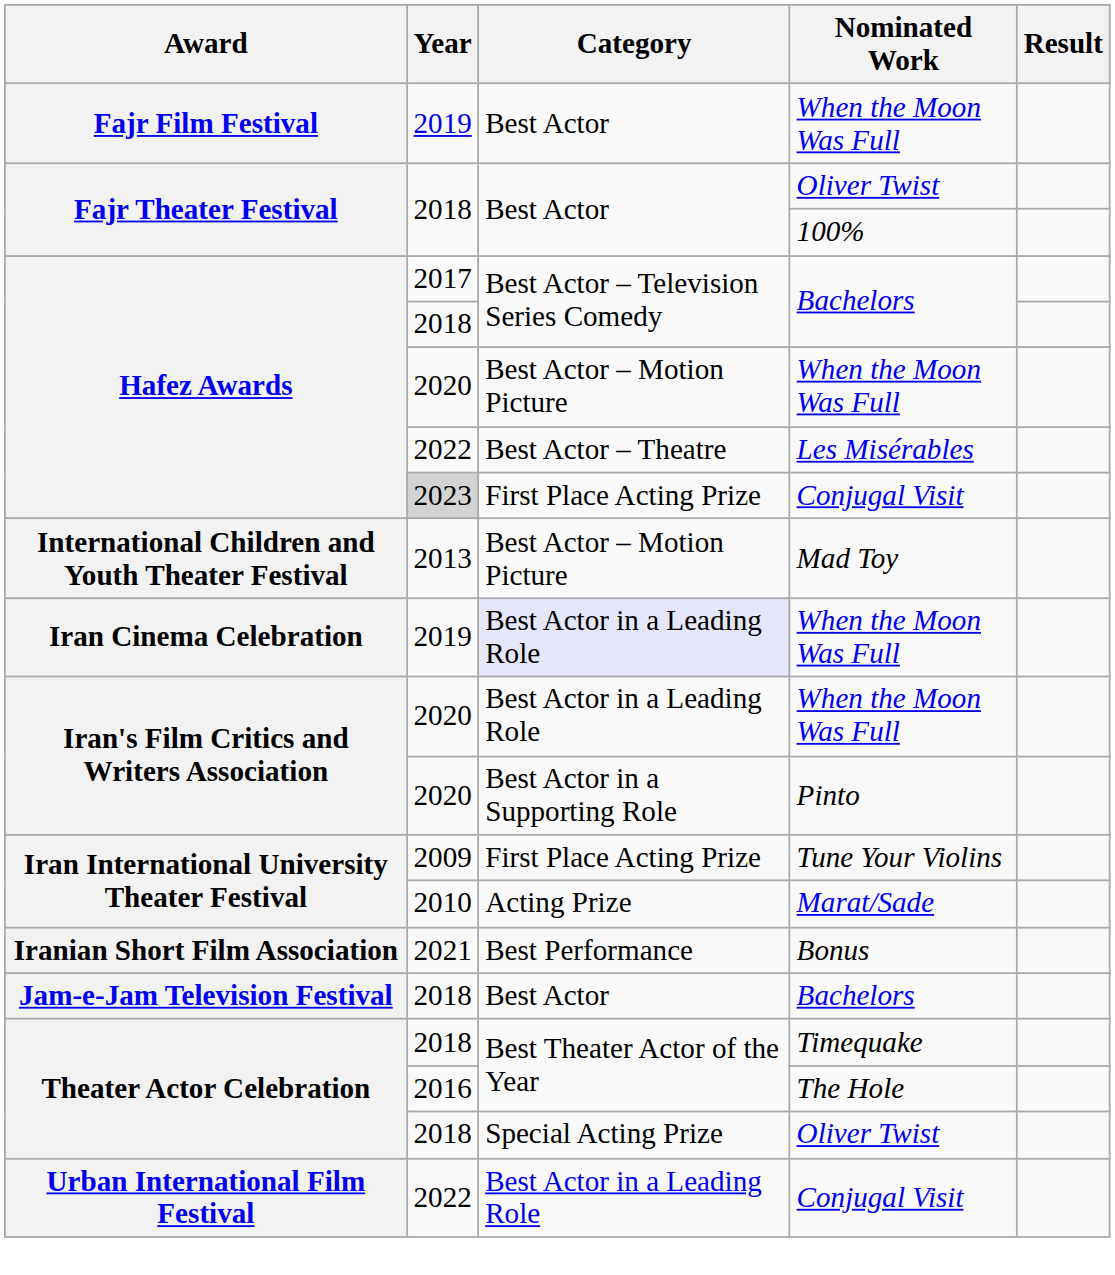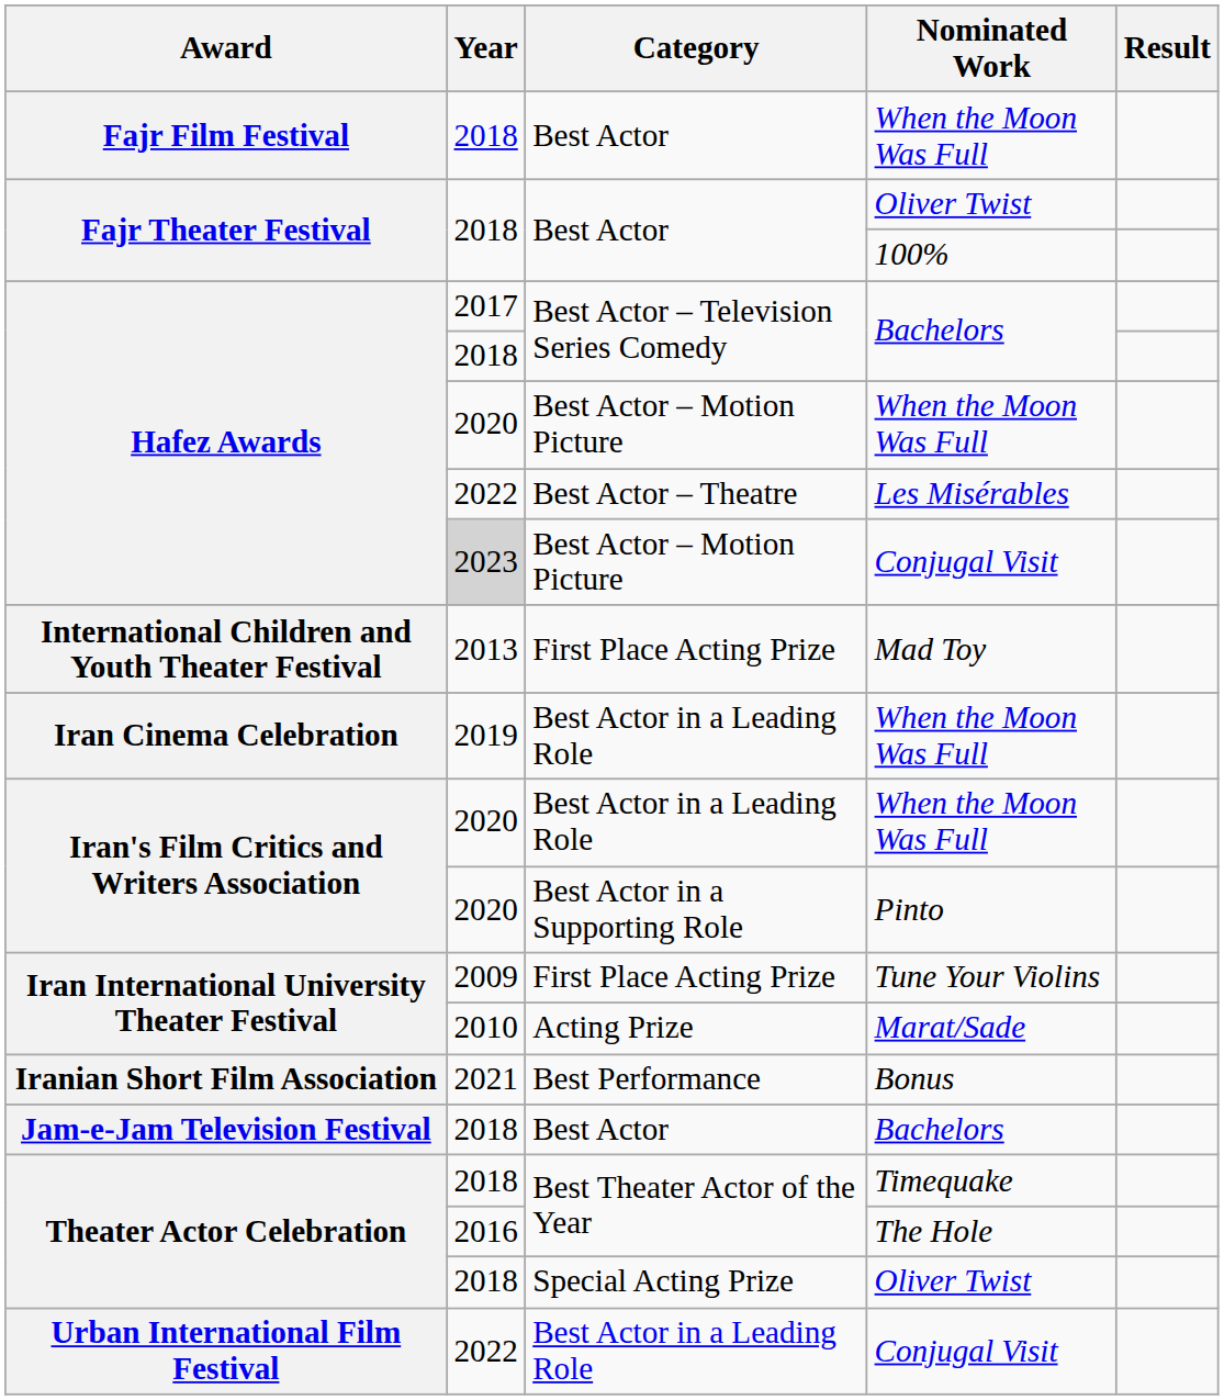 <table class="wikitable sortable plainrowheaders">
 <tr>
 <th scope="col">Award</th>
 <th scope="col">Year</th>
 <th scope="col">Category</th>
 <th scope="col">Nominated Work</th>
 <th scope="col">Result</th>
 </tr>
 <tr>
 <th scope="row"><a href='#'>Fajr Film Festival</a></th>
-<td><a href='#'>2019</a></td>
+<td><a href='#'>2018</a></td>
 <td>Best Actor</td>
 <td><em><a href='#'>When the Moon Was Full</a></em></td>
 <td></td>
 </tr>
 <tr>
 <th rowspan="2" scope="row"><a href='#'>Fajr Theater Festival</a></th>
 <td rowspan="2">2018</td>
 <td rowspan="2">Best Actor</td>
 <td><em><a href='#'>Oliver Twist</a></em></td>
 <td></td>
 </tr>
 <tr>
 <td><em>100%</em></td>
 <td></td>
 </tr>
 <tr>
 <th rowspan="5" scope="row"><a href='#'>Hafez Awards</a></th>
 <td>2017</td>
 <td rowspan="2">Best Actor – Television Series Comedy</td>
 <td rowspan="2"><a href='#'><em>Bachelors</em></a></td>
 <td></td>
 </tr>
 <tr>
 <td>2018</td>
 <td></td>
 </tr>
 <tr>
 <td>2020</td>
 <td>Best Actor – Motion Picture</td>
 <td><em><a href='#'>When the Moon Was Full</a></em></td>
 <td></td>
 </tr>
 <tr>
 <td>2022</td>
 <td>Best Actor – Theatre</td>
 <td><a href='#'><em>Les Misérables</em></a></td>
 <td></td>
 </tr>
 <tr>
 <td style="background: lightgrey;">2023</td>
-<td>First Place Acting Prize</td>
+<td>Best Actor – Motion Picture</td>
 <td><a href='#'><em>Conjugal Visit</em></a></td>
 <td></td>
 </tr>
 <tr>
 <th scope="row">International Children and Youth Theater Festival</th>
 <td>2013</td>
-<td>Best Actor – Motion Picture</td>
+<td>First Place Acting Prize</td>
 <td><em>Mad Toy</em></td>
 <td></td>
 </tr>
 <tr>
 <th scope="row">Iran Cinema Celebration</th>
 <td>2019</td>
-<td style="background: lavender;">Best Actor in a Leading Role</td>
+<td>Best Actor in a Leading Role</td>
 <td><em><a href='#'>When the Moon Was Full</a></em></td>
 <td></td>
 </tr>
 <tr>
 <th rowspan="2" scope="row">Iran's Film Critics and Writers Association</th>
 <td>2020</td>
 <td>Best Actor in a Leading Role</td>
 <td><em><a href='#'>When the Moon Was Full</a></em></td>
 <td></td>
 </tr>
 <tr>
 <td>2020</td>
 <td>Best Actor in a Supporting Role</td>
 <td><em>Pinto</em></td>
 <td></td>
 </tr>
 <tr>
 <th rowspan="2" scope="row">Iran International University Theater Festival</th>
 <td>2009</td>
 <td>First Place Acting Prize</td>
 <td><em>Tune Your Violins</em></td>
 <td></td>
 </tr>
 <tr>
 <td>2010</td>
 <td>Acting Prize</td>
 <td><em><a href='#'>Marat/Sade</a></em></td>
 <td></td>
 </tr>
 <tr>
 <th scope="row">Iranian Short Film Association</th>
 <td>2021</td>
 <td>Best Performance</td>
 <td><em>Bonus</em></td>
 <td></td>
 </tr>
 <tr>
 <th scope="row"><a href='#'>Jam-e-Jam Television Festival</a></th>
 <td>2018</td>
 <td>Best Actor</td>
 <td><a href='#'><em>Bachelors</em></a></td>
 <td></td>
 </tr>
 <tr>
 <th rowspan="3" scope="row">Theater Actor Celebration</th>
 <td>2018</td>
 <td rowspan="2">Best Theater Actor of the Year</td>
 <td><em>Timequake</em></td>
 <td></td>
 </tr>
 <tr>
 <td>2016</td>
 <td><em>The Hole</em></td>
 <td></td>
 </tr>
 <tr>
 <td>2018</td>
 <td>Special Acting Prize</td>
 <td><em><a href='#'>Oliver Twist</a></em></td>
 <td></td>
 </tr>
 <tr>
 <th scope="row"><a href='#'>Urban International Film Festival</a></th>
 <td>2022</td>
 <td><a href='#'>Best Actor in a Leading Role</a></td>
 <td><a href='#'><em>Conjugal Visit</em></a></td>
 <td></td>
 </tr>
 </table>
